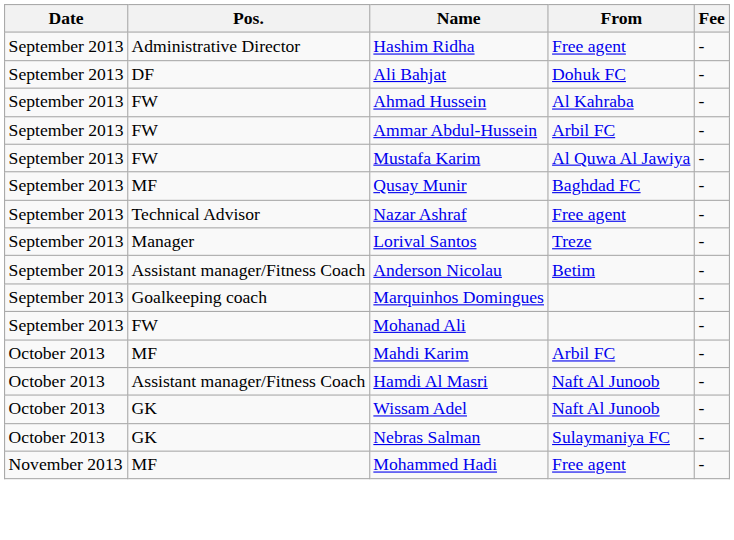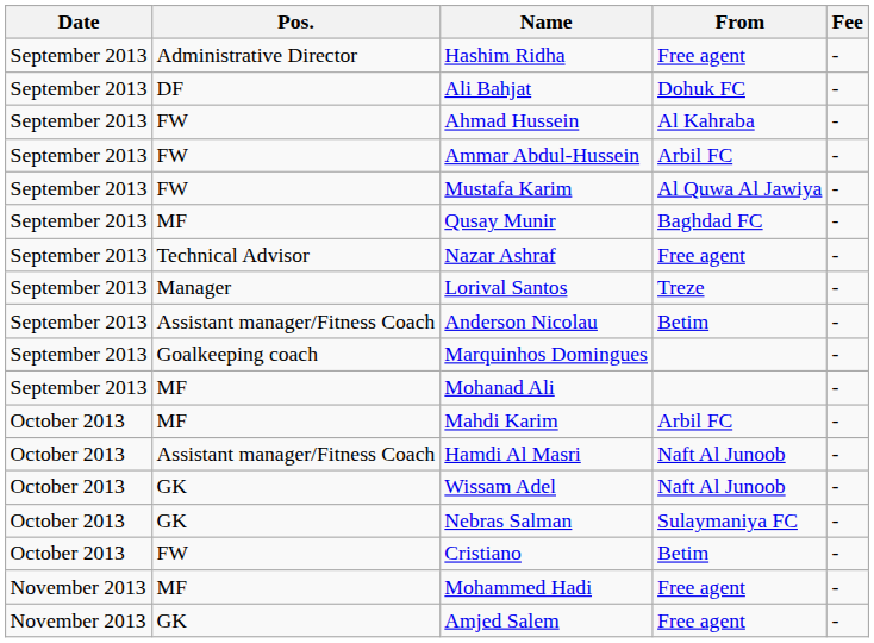 <table class="wikitable">
 <tr>
 <th>Date</th>
 <th>Pos.</th>
 <th>Name</th>
 <th>From</th>
 <th>Fee</th>
 </tr>
 <tr>
 <td>September 2013</td>
 <td>Administrative Director</td>
 <td> <a href='#'>Hashim Ridha</a></td>
 <td><a href='#'>Free agent</a></td>
 <td>-</td>
 </tr>
 <tr>
 <td>September 2013</td>
 <td>DF</td>
 <td> <a href='#'>Ali Bahjat</a></td>
 <td> <a href='#'>Dohuk FC</a></td>
 <td>-</td>
 </tr>
 <tr>
 <td>September 2013</td>
 <td>FW</td>
 <td> <a href='#'>Ahmad Hussein</a></td>
 <td> <a href='#'>Al Kahraba</a></td>
 <td>-</td>
 </tr>
 <tr>
 <td>September 2013</td>
 <td>FW</td>
 <td> <a href='#'>Ammar Abdul-Hussein</a></td>
 <td> <a href='#'>Arbil FC</a></td>
 <td>-</td>
 </tr>
 <tr>
 <td>September 2013</td>
 <td>FW</td>
 <td> <a href='#'>Mustafa Karim</a></td>
 <td> <a href='#'>Al Quwa Al Jawiya</a></td>
 <td>-</td>
 </tr>
 <tr>
 <td>September 2013</td>
 <td>MF</td>
 <td> <a href='#'>Qusay Munir</a></td>
 <td> <a href='#'>Baghdad FC</a></td>
 <td>-</td>
 </tr>
 <tr>
 <td>September 2013</td>
 <td>Technical Advisor</td>
 <td> <a href='#'>Nazar Ashraf</a></td>
 <td><a href='#'>Free agent</a></td>
 <td>-</td>
 </tr>
 <tr>
 <td>September 2013</td>
 <td>Manager</td>
 <td> <a href='#'>Lorival Santos</a></td>
 <td> <a href='#'>Treze</a></td>
 <td>-</td>
 </tr>
 <tr>
 <td>September 2013</td>
 <td>Assistant manager/Fitness Coach</td>
 <td> <a href='#'>Anderson Nicolau</a></td>
 <td> <a href='#'>Betim</a></td>
 <td>-</td>
 </tr>
 <tr>
 <td>September 2013</td>
 <td>Goalkeeping coach</td>
 <td> <a href='#'>Marquinhos Domingues</a></td>
 <td></td>
 <td>-</td>
 </tr>
 <tr>
 <td>September 2013</td>
-<td>FW</td>
+<td>MF</td>
 <td> <a href='#'>Mohanad Ali</a></td>
 <td></td>
 <td>-</td>
 </tr>
 <tr>
 <td>October 2013</td>
 <td>MF</td>
 <td> <a href='#'>Mahdi Karim</a></td>
 <td> <a href='#'>Arbil FC</a></td>
 <td>-</td>
 </tr>
 <tr>
 <td>October 2013</td>
 <td>Assistant manager/Fitness Coach</td>
 <td> <a href='#'>Hamdi Al Masri</a></td>
 <td> <a href='#'>Naft Al Junoob</a></td>
 <td>-</td>
 </tr>
 <tr>
 <td>October 2013</td>
 <td>GK</td>
 <td> <a href='#'>Wissam Adel</a></td>
 <td> <a href='#'>Naft Al Junoob</a></td>
 <td>-</td>
 </tr>
 <tr>
 <td>October 2013</td>
 <td>GK</td>
 <td> <a href='#'>Nebras Salman</a></td>
 <td> <a href='#'>Sulaymaniya FC</a></td>
 <td>-</td>
 </tr>
 <tr>
+<td>October 2013</td>
+<td>FW</td>
+<td> <a href='#'>Cristiano</a></td>
+<td> <a href='#'>Betim</a></td>
+<td>-</td>
+</tr>
+<tr>
 <td>November 2013</td>
 <td>MF</td>
 <td> <a href='#'>Mohammed Hadi</a></td>
 <td><a href='#'>Free agent</a></td>
 <td>-</td>
 </tr>
+<tr>
+<td>November 2013</td>
+<td>GK</td>
+<td> <a href='#'>Amjed Salem</a></td>
+<td><a href='#'>Free agent</a></td>
+<td>-</td>
+</tr>
 </table>
